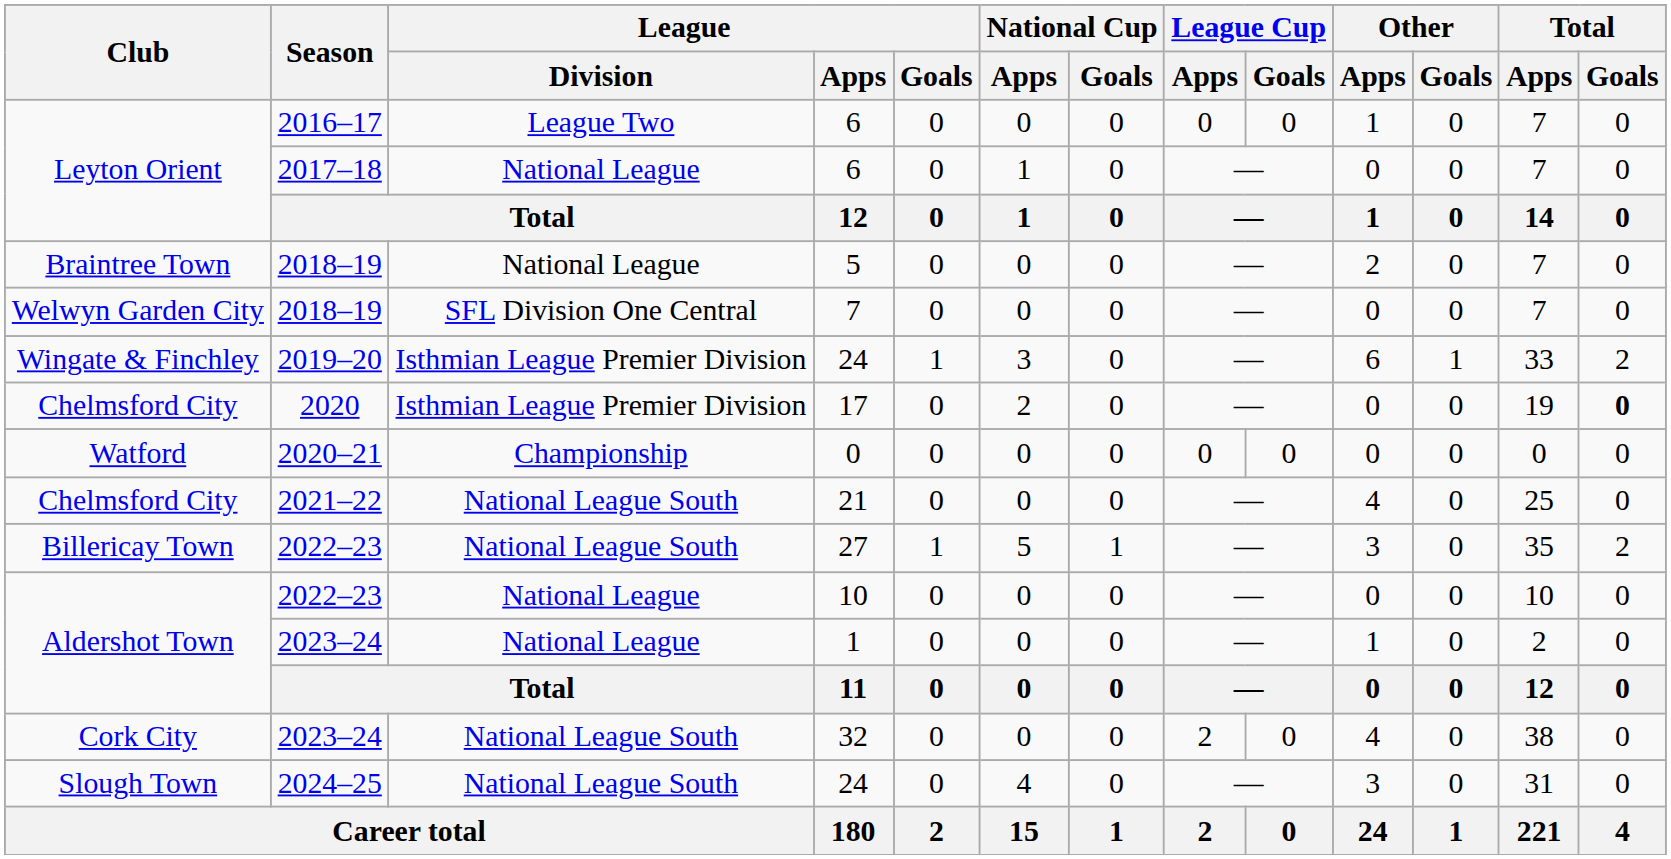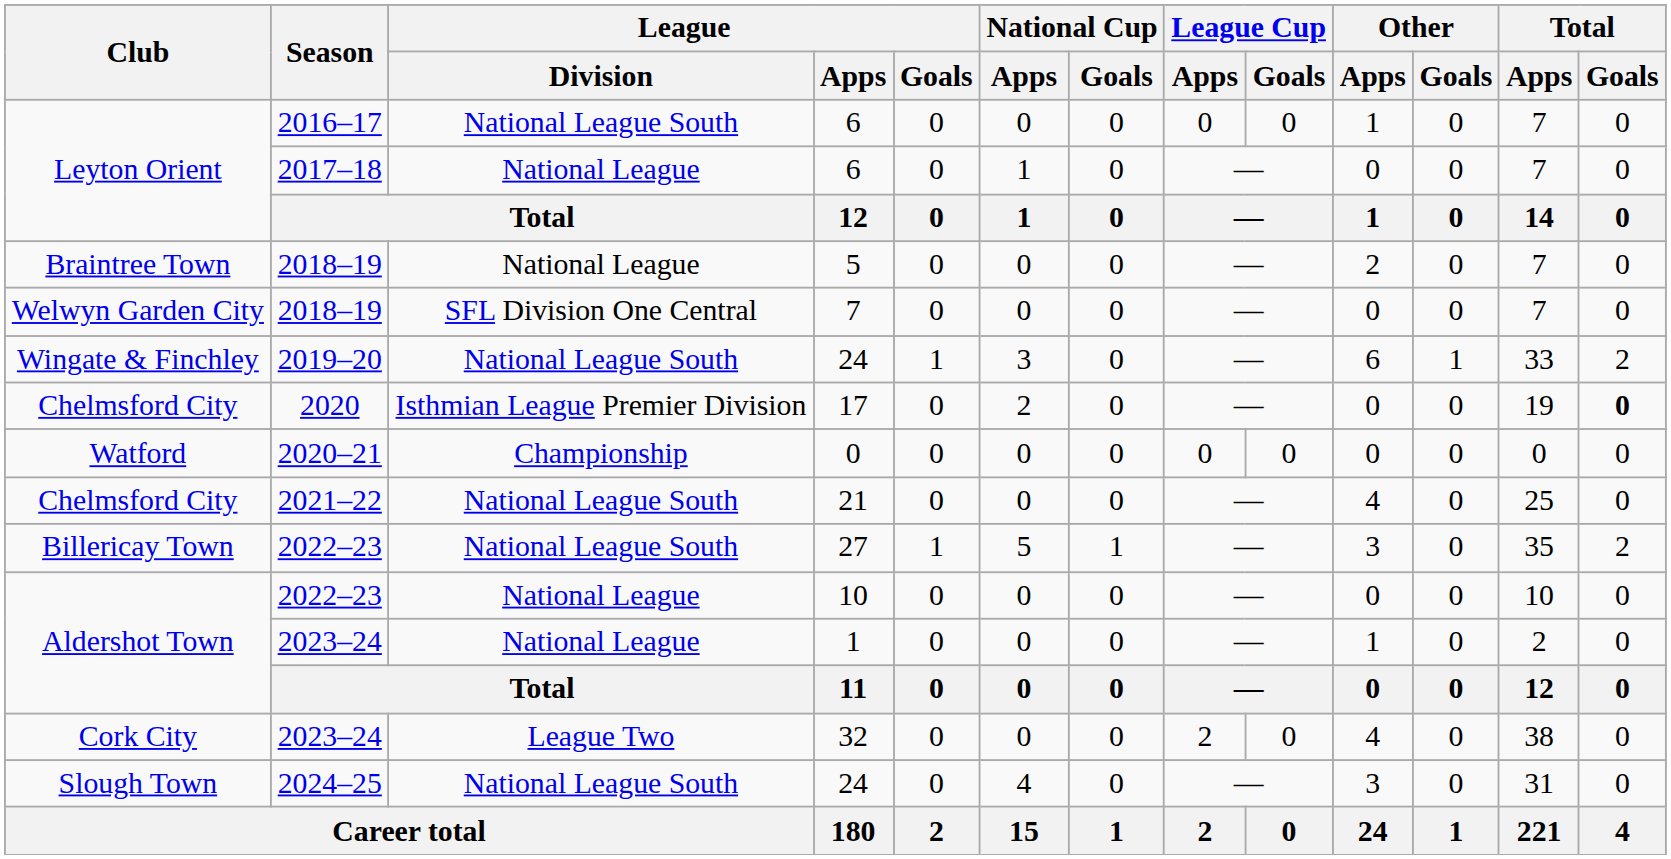 <table class=wikitable style=text-align:center>
 <tr>
 <th rowspan=2>Club</th>
 <th rowspan=2>Season</th>
 <th colspan=3>League</th>
 <th colspan=2>National Cup</th>
 <th colspan=2><a href='#'>League Cup</a></th>
 <th colspan=2>Other</th>
 <th colspan=2>Total</th>
 </tr>
 <tr>
 <th>Division</th>
 <th>Apps</th>
 <th>Goals</th>
 <th>Apps</th>
 <th>Goals</th>
 <th>Apps</th>
 <th>Goals</th>
 <th>Apps</th>
 <th>Goals</th>
 <th>Apps</th>
 <th>Goals</th>
 </tr>
 <tr>
 <td rowspan=3><a href='#'>Leyton Orient</a></td>
 <td><a href='#'>2016–17</a></td>
-<td><a href='#'>League Two</a></td>
+<td><a href='#'>National League South</a></td>
 <td>6</td>
 <td>0</td>
 <td>0</td>
 <td>0</td>
 <td>0</td>
 <td>0</td>
 <td>1</td>
 <td>0</td>
 <td>7</td>
 <td>0</td>
 </tr>
 <tr>
 <td><a href='#'>2017–18</a></td>
 <td><a href='#'>National League</a></td>
 <td>6</td>
 <td>0</td>
 <td>1</td>
 <td>0</td>
 <td colspan=2>—</td>
 <td>0</td>
 <td>0</td>
 <td>7</td>
 <td>0</td>
 </tr>
 <tr>
 <th colspan=2>Total</th>
 <th>12</th>
 <th>0</th>
 <th>1</th>
 <th>0</th>
 <th colspan=2>—</th>
 <th>1</th>
 <th>0</th>
 <th>14</th>
 <th>0</th>
 </tr>
 <tr>
 <td><a href='#'>Braintree Town</a></td>
 <td><a href='#'>2018–19</a></td>
 <td>National League</td>
 <td>5</td>
 <td>0</td>
 <td>0</td>
 <td>0</td>
 <td colspan=2>—</td>
 <td>2</td>
 <td>0</td>
 <td>7</td>
 <td>0</td>
 </tr>
 <tr>
 <td><a href='#'>Welwyn Garden City</a></td>
 <td><a href='#'>2018–19</a></td>
 <td><a href='#'>SFL</a> Division One Central</td>
 <td>7</td>
 <td>0</td>
 <td>0</td>
 <td>0</td>
 <td colspan=2>—</td>
 <td>0</td>
 <td>0</td>
 <td>7</td>
 <td>0</td>
 </tr>
 <tr>
 <td><a href='#'>Wingate & Finchley</a></td>
 <td><a href='#'>2019–20</a></td>
-<td><a href='#'>Isthmian League</a> Premier Division</td>
+<td><a href='#'>National League South</a></td>
 <td>24</td>
 <td>1</td>
 <td>3</td>
 <td>0</td>
 <td colspan=2>—</td>
 <td>6</td>
 <td>1</td>
 <td>33</td>
 <td>2</td>
 </tr>
 <tr>
 <td><a href='#'>Chelmsford City</a></td>
 <td><a href='#'>2020</a></td>
 <td><a href='#'>Isthmian League</a> Premier Division</td>
 <td>17</td>
 <td>0</td>
 <td>2</td>
 <td>0</td>
 <td colspan=2>—</td>
 <td>0</td>
 <td>0</td>
 <td>19</td>
 <td><strong>0</strong></td>
 </tr>
 <tr>
 <td><a href='#'>Watford</a></td>
 <td><a href='#'>2020–21</a></td>
 <td><a href='#'>Championship</a></td>
 <td>0</td>
 <td>0</td>
 <td>0</td>
 <td>0</td>
 <td>0</td>
 <td>0</td>
 <td>0</td>
 <td>0</td>
 <td>0</td>
 <td>0</td>
 </tr>
 <tr>
 <td><a href='#'>Chelmsford City</a></td>
 <td><a href='#'>2021–22</a></td>
 <td><a href='#'>National League South</a></td>
 <td>21</td>
 <td>0</td>
 <td>0</td>
 <td>0</td>
 <td colspan="2">—</td>
 <td>4</td>
 <td>0</td>
 <td>25</td>
 <td>0</td>
 </tr>
 <tr>
 <td><a href='#'>Billericay Town</a></td>
 <td><a href='#'>2022–23</a></td>
 <td><a href='#'>National League South</a></td>
 <td>27</td>
 <td>1</td>
 <td>5</td>
 <td>1</td>
 <td colspan="2">—</td>
 <td>3</td>
 <td>0</td>
 <td>35</td>
 <td>2</td>
 </tr>
 <tr>
 <td rowspan=3><a href='#'>Aldershot Town</a></td>
 <td><a href='#'>2022–23</a></td>
 <td><a href='#'>National League</a></td>
 <td>10</td>
 <td>0</td>
 <td>0</td>
 <td>0</td>
 <td colspan="2">—</td>
 <td>0</td>
 <td>0</td>
 <td>10</td>
 <td>0</td>
 </tr>
 <tr>
 <td><a href='#'>2023–24</a></td>
 <td><a href='#'>National League</a></td>
 <td>1</td>
 <td>0</td>
 <td>0</td>
 <td>0</td>
 <td colspan=2>—</td>
 <td>1</td>
 <td>0</td>
 <td>2</td>
 <td>0</td>
 </tr>
 <tr>
 <th colspan=2>Total</th>
 <th>11</th>
 <th>0</th>
 <th>0</th>
 <th>0</th>
 <th colspan=2>—</th>
 <th>0</th>
 <th>0</th>
 <th>12</th>
 <th>0</th>
 </tr>
 <tr>
 <td><a href='#'>Cork City</a></td>
 <td><a href='#'>2023–24</a></td>
-<td><a href='#'>National League South</a></td>
+<td><a href='#'>League Two</a></td>
 <td>32</td>
 <td>0</td>
 <td>0</td>
 <td>0</td>
 <td>2</td>
 <td>0</td>
 <td>4</td>
 <td>0</td>
 <td>38</td>
 <td>0</td>
 </tr>
 <tr>
 <td><a href='#'>Slough Town</a></td>
 <td><a href='#'>2024–25</a></td>
 <td><a href='#'>National League South</a></td>
 <td>24</td>
 <td>0</td>
 <td>4</td>
 <td>0</td>
 <td colspan="2">—</td>
 <td>3</td>
 <td>0</td>
 <td>31</td>
 <td>0</td>
 </tr>
 <tr>
 <th colspan=3>Career total</th>
 <th>180</th>
 <th>2</th>
 <th>15</th>
 <th>1</th>
 <th>2</th>
 <th>0</th>
 <th>24</th>
 <th>1</th>
 <th>221</th>
 <th>4</th>
 </tr>
 </table>
